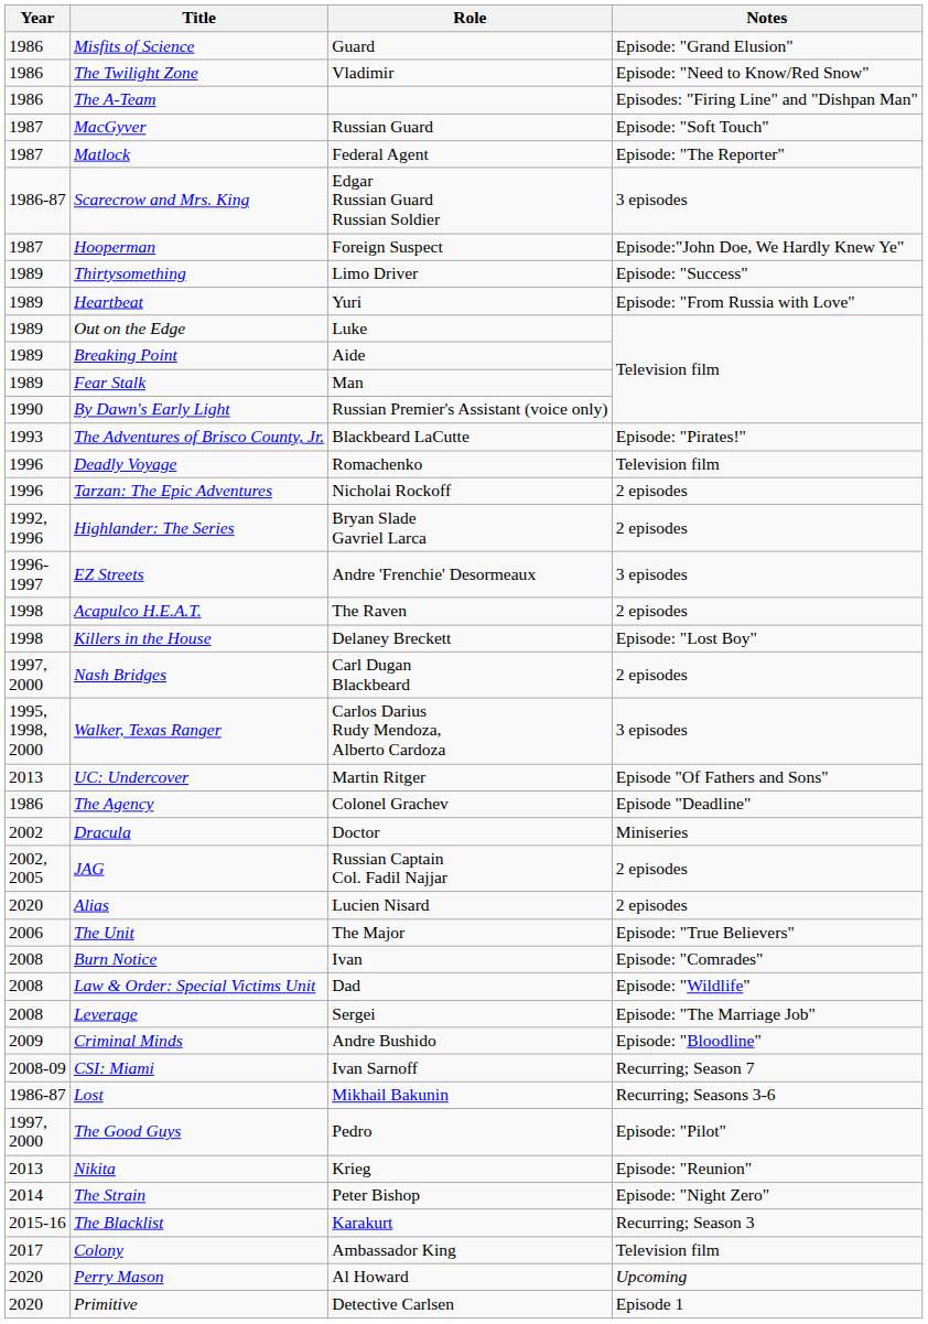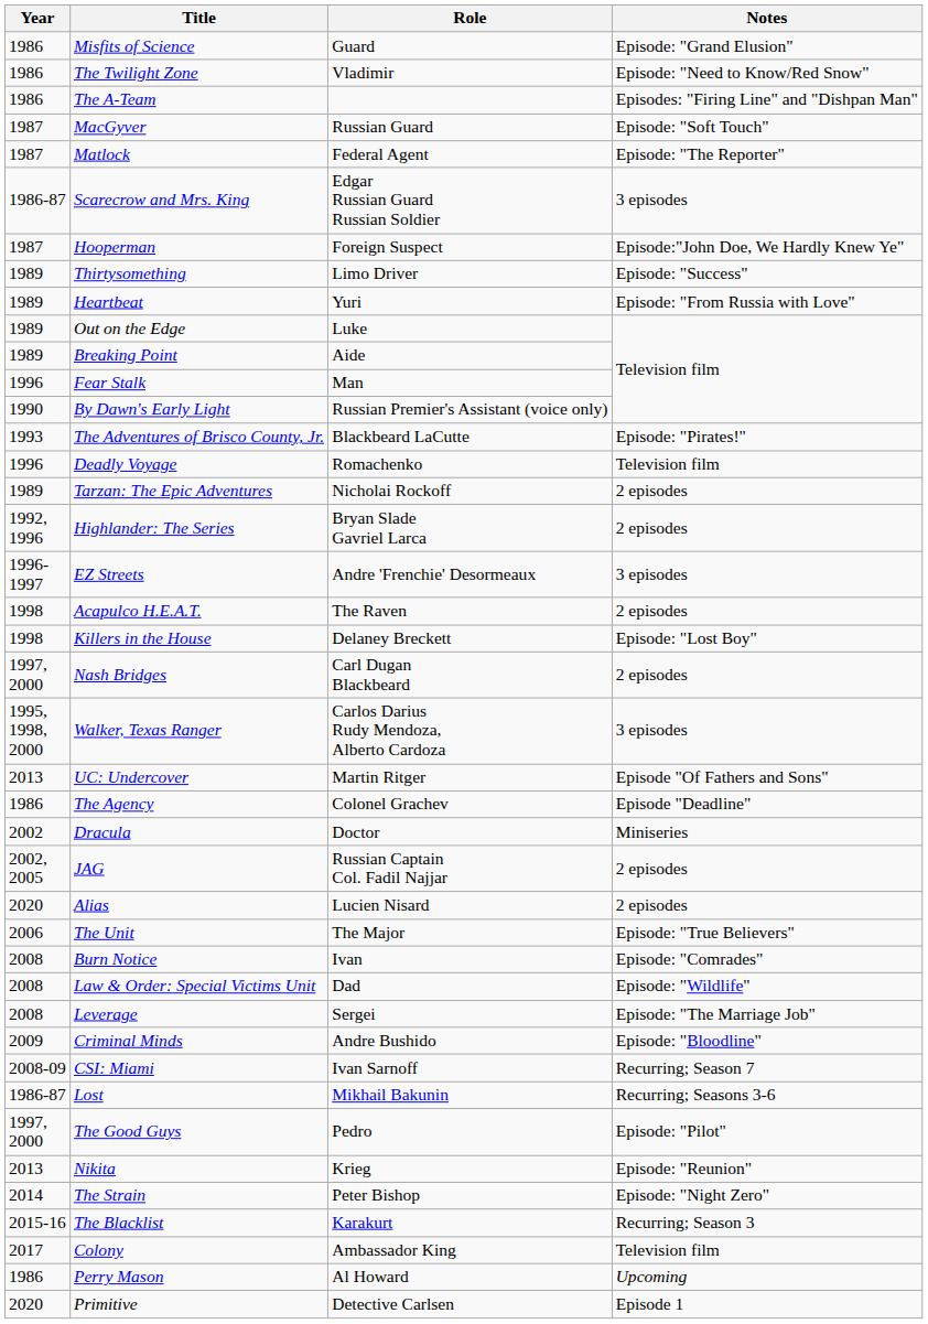 <table class="wikitable sortable">
 <tr>
 <th>Year</th>
 <th>Title</th>
 <th>Role</th>
 <th>Notes</th>
 </tr>
 <tr>
 <td>1986</td>
 <td><em><a href='#'>Misfits of Science</a></em></td>
 <td>Guard</td>
 <td>Episode: "Grand Elusion"</td>
 </tr>
 <tr>
 <td>1986</td>
 <td><a href='#'><em>The Twilight Zone</em></a></td>
 <td>Vladimir</td>
 <td>Episode: "Need to Know/Red Snow"</td>
 </tr>
 <tr>
 <td>1986</td>
 <td><em><a href='#'>The A-Team</a></em></td>
 <td></td>
 <td>Episodes: "Firing Line" and "Dishpan Man"</td>
 </tr>
 <tr>
 <td>1987</td>
 <td><a href='#'><em>MacGyver</em></a></td>
 <td>Russian Guard</td>
 <td>Episode: "Soft Touch"</td>
 </tr>
 <tr>
 <td>1987</td>
 <td><em><a href='#'>Matlock</a></em></td>
 <td>Federal Agent</td>
 <td>Episode: "The Reporter"</td>
 </tr>
 <tr>
 <td>1986-87</td>
 <td><em><a href='#'>Scarecrow and Mrs. King</a></em></td>
 <td>Edgar<br>Russian Guard<br>Russian Soldier</td>
 <td>3 episodes</td>
 </tr>
 <tr>
 <td>1987</td>
 <td><em><a href='#'>Hooperman</a></em></td>
 <td>Foreign Suspect</td>
 <td>Episode:"John Doe, We Hardly Knew Ye"</td>
 </tr>
 <tr>
 <td>1989</td>
 <td><em><a href='#'>Thirtysomething</a></em></td>
 <td>Limo Driver</td>
 <td>Episode: "Success"</td>
 </tr>
 <tr>
 <td>1989</td>
 <td><em><a href='#'>Heartbeat</a></em></td>
 <td>Yuri</td>
 <td>Episode: "From Russia with Love"</td>
 </tr>
 <tr>
 <td>1989</td>
 <td><em>Out on the Edge</em></td>
 <td>Luke</td>
 <td rowspan="4">Television film</td>
 </tr>
 <tr>
 <td>1989</td>
 <td><em><a href='#'>Breaking Point</a></em></td>
 <td>Aide</td>
 </tr>
 <tr>
-<td>1989</td>
+<td>1996</td>
 <td><em><a href='#'>Fear Stalk</a></em></td>
 <td>Man</td>
 </tr>
 <tr>
 <td>1990</td>
 <td><em><a href='#'>By Dawn's Early Light</a></em></td>
 <td>Russian Premier's Assistant (voice only)</td>
 </tr>
 <tr>
 <td>1993</td>
 <td><em><a href='#'>The Adventures of Brisco County, Jr.</a></em></td>
 <td>Blackbeard LaCutte</td>
 <td>Episode: "Pirates!"</td>
 </tr>
 <tr>
 <td>1996</td>
 <td><em><a href='#'>Deadly Voyage</a></em></td>
 <td>Romachenko</td>
 <td>Television film</td>
 </tr>
 <tr>
-<td>1996</td>
+<td>1989</td>
 <td><em><a href='#'>Tarzan: The Epic Adventures</a></em></td>
 <td>Nicholai Rockoff</td>
 <td>2 episodes</td>
 </tr>
 <tr>
 <td>1992,<br>1996</td>
 <td><em><a href='#'>Highlander: The Series</a></em></td>
 <td>Bryan Slade<br>Gavriel Larca</td>
 <td>2 episodes</td>
 </tr>
 <tr>
 <td>1996-<br>1997</td>
 <td><em><a href='#'>EZ Streets</a></em></td>
 <td>Andre 'Frenchie' Desormeaux</td>
 <td>3 episodes</td>
 </tr>
 <tr>
 <td>1998</td>
 <td><em><a href='#'>Acapulco H.E.A.T.</a></em></td>
 <td>The Raven</td>
 <td>2 episodes</td>
 </tr>
 <tr>
 <td>1998</td>
 <td><em><a href='#'>Killers in the House</a></em></td>
 <td>Delaney Breckett</td>
 <td>Episode: "Lost Boy"</td>
 </tr>
 <tr>
 <td>1997,<br>2000</td>
 <td><em><a href='#'>Nash Bridges</a></em></td>
 <td>Carl Dugan<br>Blackbeard</td>
 <td>2 episodes</td>
 </tr>
 <tr>
 <td>1995,<br>1998,<br>2000</td>
 <td><em><a href='#'>Walker, Texas Ranger</a></em></td>
 <td>Carlos Darius<br>Rudy Mendoza,<br>Alberto Cardoza</td>
 <td>3 episodes</td>
 </tr>
 <tr>
 <td>2013</td>
 <td><em><a href='#'>UC: Undercover</a></em></td>
 <td>Martin Ritger</td>
 <td>Episode "Of Fathers and Sons"</td>
 </tr>
 <tr>
 <td>1986</td>
 <td><em><a href='#'>The Agency</a></em></td>
 <td>Colonel Grachev</td>
 <td>Episode "Deadline"</td>
 </tr>
 <tr>
 <td>2002</td>
 <td><a href='#'><em>Dracula</em></a></td>
 <td>Doctor</td>
 <td>Miniseries</td>
 </tr>
 <tr>
 <td>2002,<br>2005</td>
 <td><em><a href='#'>JAG</a></em></td>
 <td>Russian Captain<br>Col. Fadil Najjar</td>
 <td>2 episodes</td>
 </tr>
 <tr>
 <td>2020</td>
 <td><em><a href='#'>Alias</a></em></td>
 <td>Lucien Nisard</td>
 <td>2 episodes</td>
 </tr>
 <tr>
 <td>2006</td>
 <td><em><a href='#'>The Unit</a></em></td>
 <td>The Major</td>
 <td>Episode:  "True Believers"</td>
 </tr>
 <tr>
 <td>2008</td>
 <td><em><a href='#'>Burn Notice</a></em></td>
 <td>Ivan</td>
 <td>Episode: "Comrades"</td>
 </tr>
 <tr>
 <td>2008</td>
 <td><em><a href='#'>Law & Order: Special Victims Unit</a></em></td>
 <td>Dad</td>
 <td>Episode: "<a href='#'>Wildlife</a>"</td>
 </tr>
 <tr>
 <td>2008</td>
 <td><em><a href='#'>Leverage</a></em></td>
 <td>Sergei</td>
 <td>Episode: "The Marriage Job"</td>
 </tr>
 <tr>
 <td>2009</td>
 <td><em><a href='#'>Criminal Minds</a></em></td>
 <td>Andre Bushido</td>
 <td>Episode: "<a href='#'>Bloodline</a>"</td>
 </tr>
 <tr>
 <td>2008-09</td>
 <td><em><a href='#'>CSI: Miami</a></em></td>
 <td>Ivan Sarnoff</td>
 <td>Recurring; Season 7</td>
 </tr>
 <tr>
 <td>1986-87</td>
 <td><em><a href='#'>Lost</a></em></td>
 <td><a href='#'>Mikhail Bakunin</a></td>
 <td>Recurring; Seasons 3-6</td>
 </tr>
 <tr>
 <td>1997,<br>2000</td>
 <td><em><a href='#'>The Good Guys</a></em></td>
 <td>Pedro</td>
 <td>Episode: "Pilot"</td>
 </tr>
 <tr>
 <td>2013</td>
 <td><em><a href='#'>Nikita</a></em></td>
 <td>Krieg</td>
 <td>Episode: "Reunion"</td>
 </tr>
 <tr>
 <td>2014</td>
 <td><a href='#'><em>The Strain</em></a></td>
 <td>Peter Bishop</td>
 <td>Episode: "Night Zero"</td>
 </tr>
 <tr>
 <td>2015-16</td>
 <td><em><a href='#'>The Blacklist</a></em></td>
 <td><a href='#'>Karakurt</a></td>
 <td>Recurring; Season 3</td>
 </tr>
 <tr>
 <td>2017</td>
 <td><em><a href='#'>Colony</a></em></td>
 <td>Ambassador King</td>
 <td>Television film</td>
 </tr>
 <tr>
-<td>2020</td>
+<td>1986</td>
 <td><a href='#'><em>Perry Mason</em></a></td>
 <td>Al Howard</td>
 <td><em>Upcoming</em></td>
 </tr>
 <tr>
 <td>2020</td>
 <td><em>Primitive</em></td>
 <td>Detective Carlsen</td>
 <td>Episode 1</td>
 </tr>
 </table>
